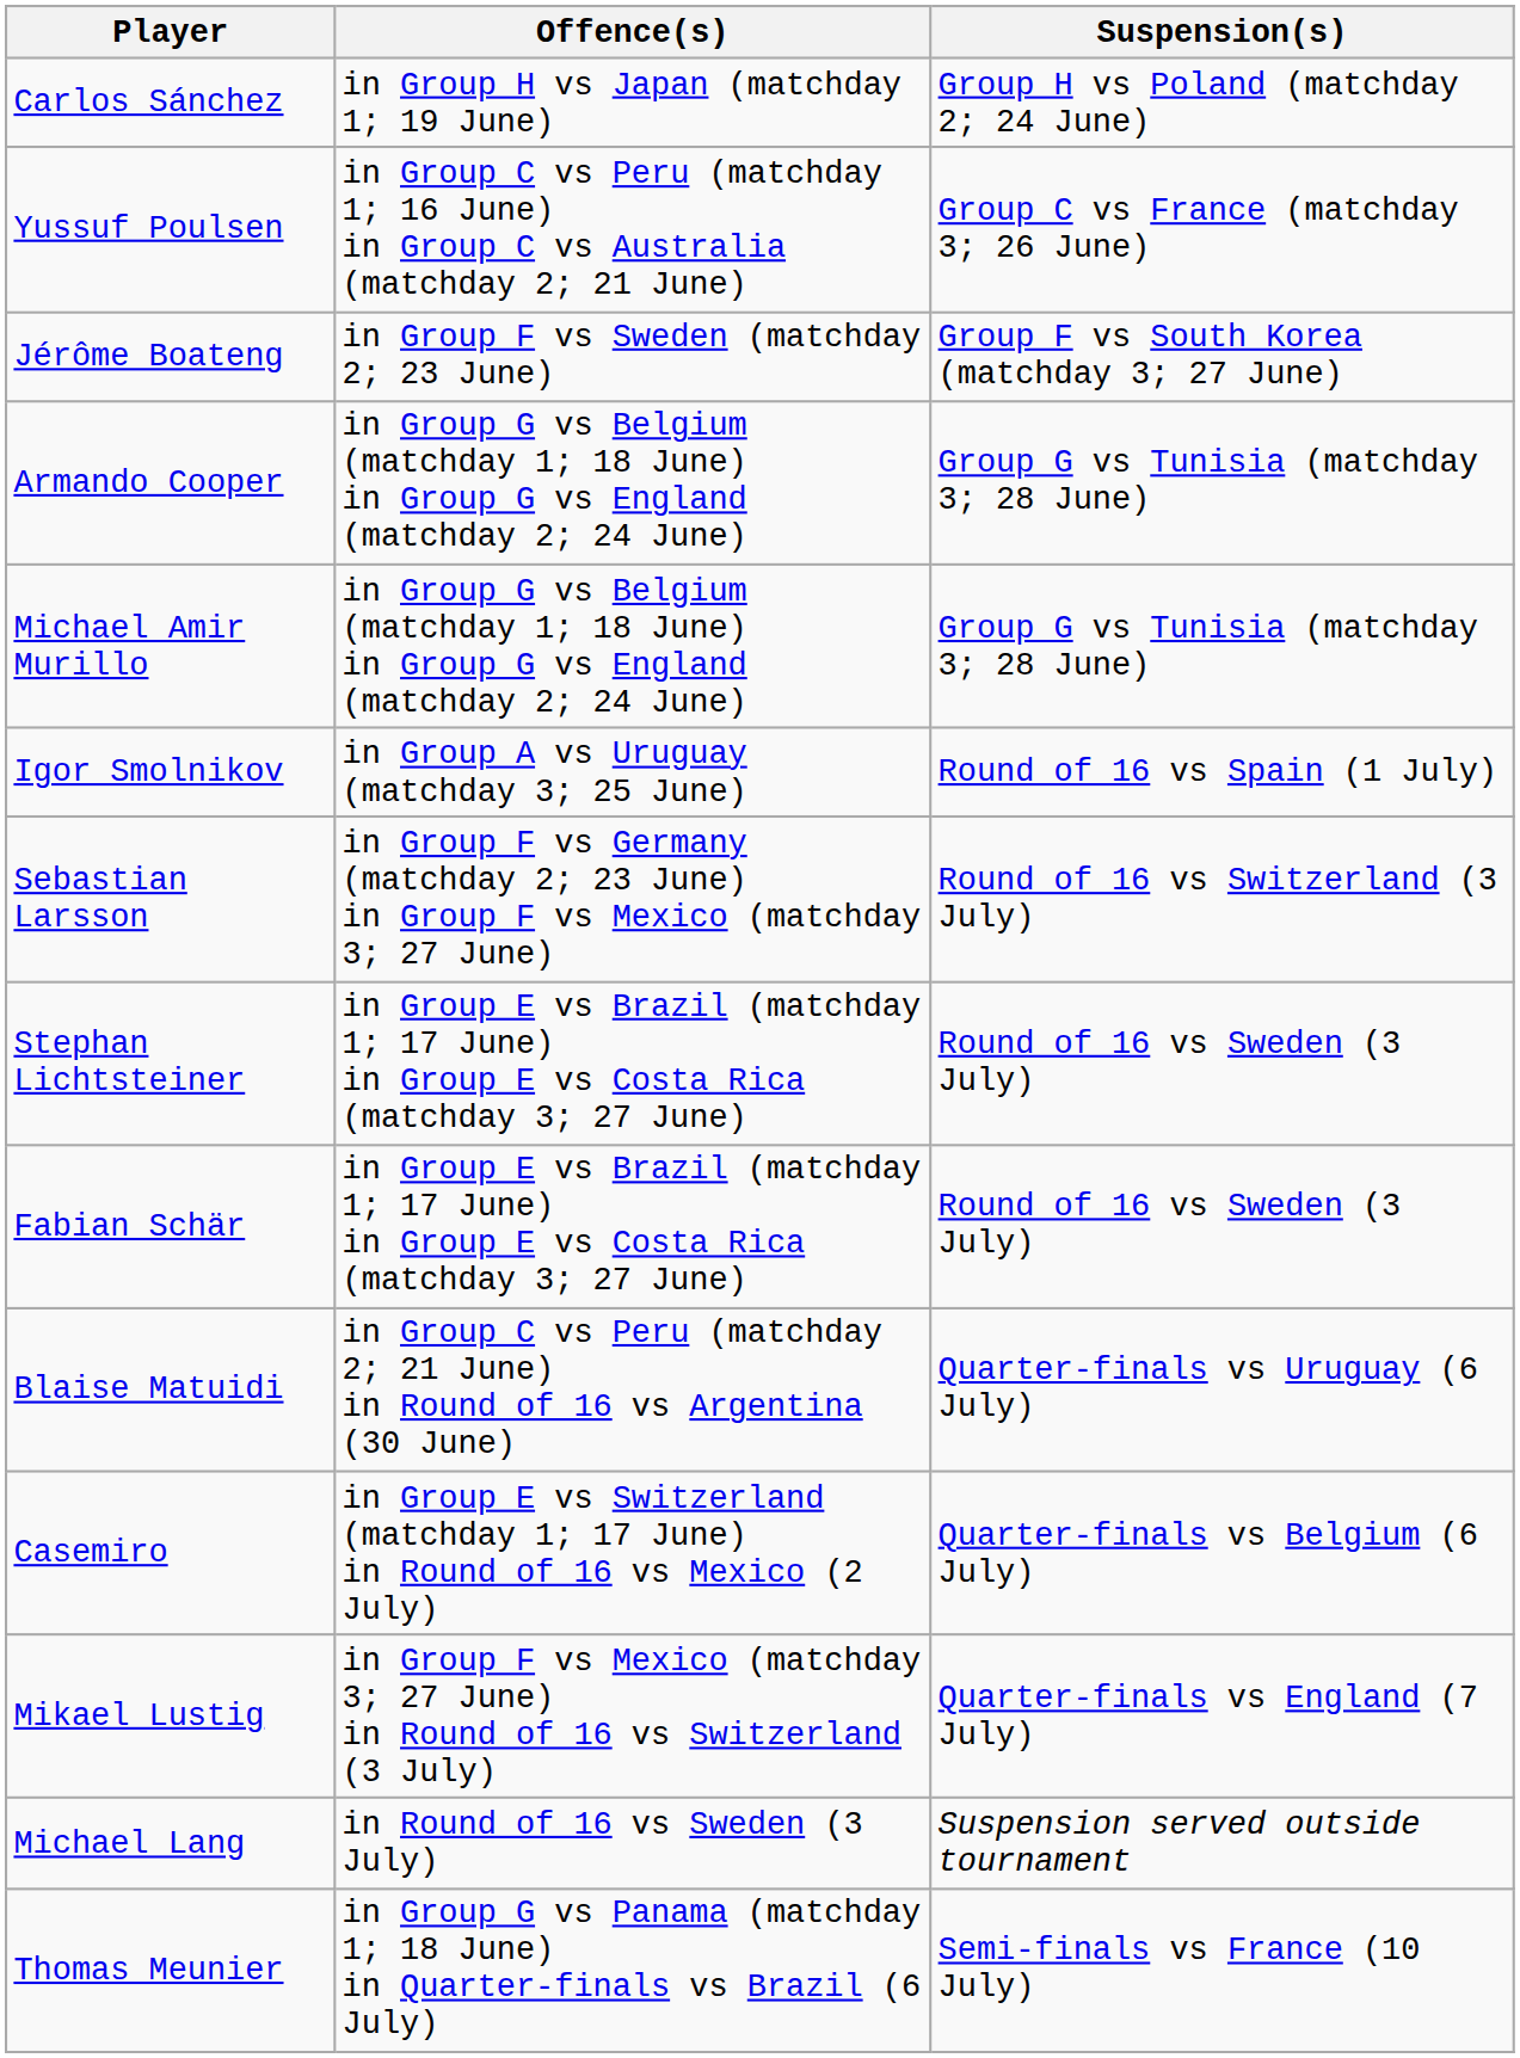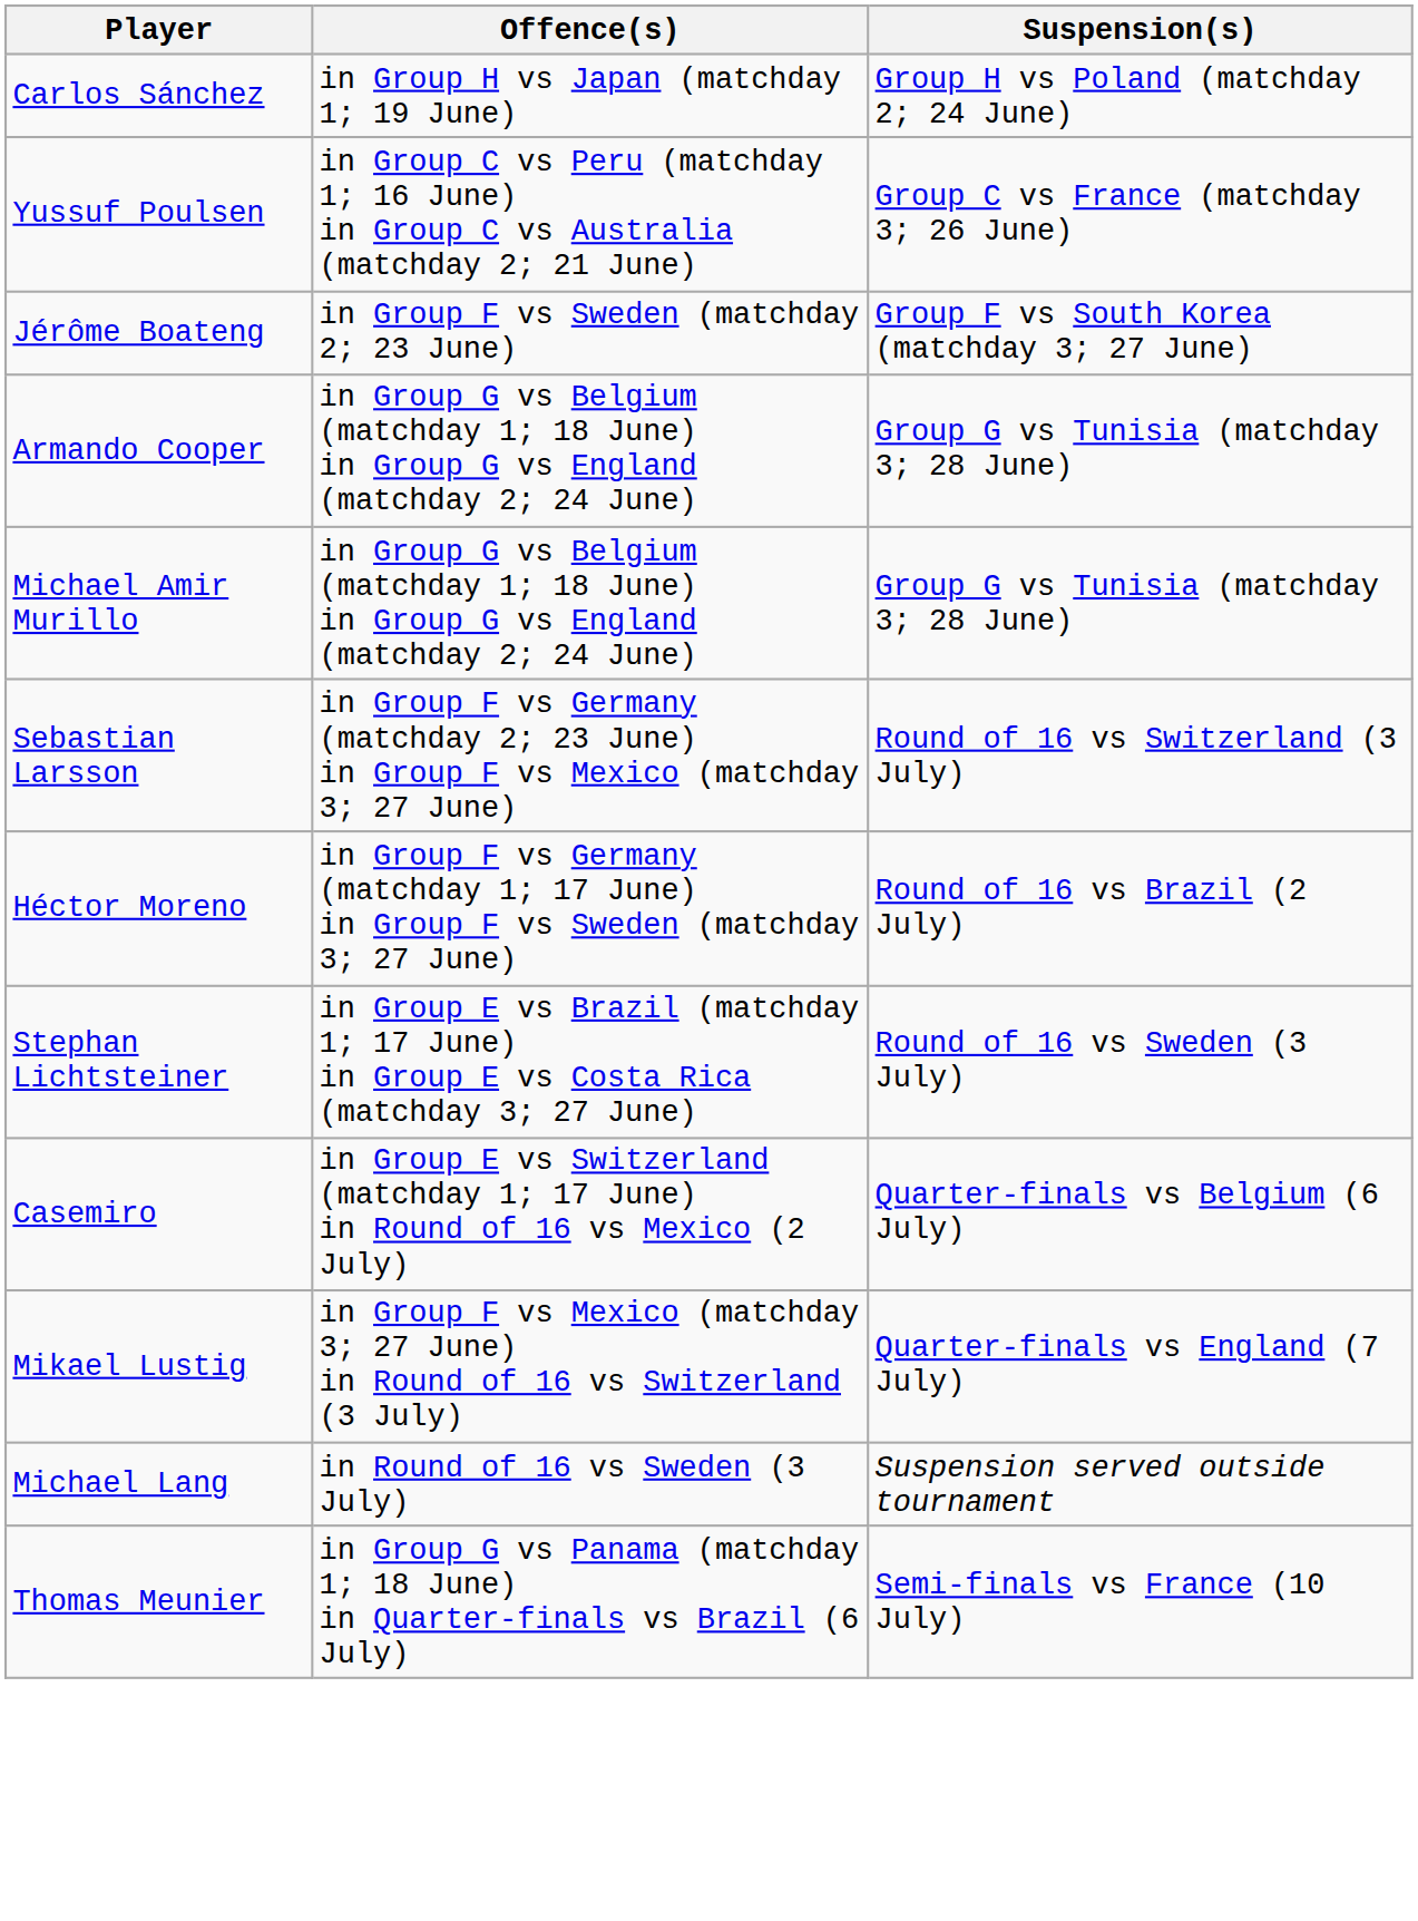 <table class="wikitable sortable plainrowheaders">
 <tr>
 <th>Player</th>
 <th>Offence(s)</th>
 <th>Suspension(s)</th>
 </tr>
 <tr>
 <td> <a href='#'>Carlos Sánchez</a></td>
 <td> in <a href='#'>Group H</a> vs <a href='#'>Japan</a> (matchday 1; 19 June)</td>
 <td><a href='#'>Group H</a> vs <a href='#'>Poland</a> (matchday 2; 24 June)</td>
 </tr>
 <tr>
 <td> <a href='#'>Yussuf Poulsen</a></td>
 <td> in <a href='#'>Group C</a> vs <a href='#'>Peru</a> (matchday 1; 16 June)<br> in <a href='#'>Group C</a> vs <a href='#'>Australia</a> (matchday 2; 21 June)</td>
 <td><a href='#'>Group C</a> vs <a href='#'>France</a> (matchday 3; 26 June)</td>
 </tr>
 <tr>
 <td> <a href='#'>Jérôme Boateng</a></td>
 <td> in <a href='#'>Group F</a> vs <a href='#'>Sweden</a> (matchday 2; 23 June)</td>
 <td><a href='#'>Group F</a> vs <a href='#'>South Korea</a> (matchday 3; 27 June)</td>
 </tr>
 <tr>
 <td> <a href='#'>Armando Cooper</a></td>
 <td> in <a href='#'>Group G</a> vs <a href='#'>Belgium</a> (matchday 1; 18 June)<br> in <a href='#'>Group G</a> vs <a href='#'>England</a> (matchday 2; 24 June)</td>
 <td><a href='#'>Group G</a> vs <a href='#'>Tunisia</a> (matchday 3; 28 June)</td>
 </tr>
 <tr>
 <td> <a href='#'>Michael Amir Murillo</a></td>
 <td> in <a href='#'>Group G</a> vs <a href='#'>Belgium</a> (matchday 1; 18 June)<br> in <a href='#'>Group G</a> vs <a href='#'>England</a> (matchday 2; 24 June)</td>
 <td><a href='#'>Group G</a> vs <a href='#'>Tunisia</a> (matchday 3; 28 June)</td>
 </tr>
 <tr>
-<td> <a href='#'>Igor Smolnikov</a></td>
-<td> in <a href='#'>Group A</a> vs <a href='#'>Uruguay</a> (matchday 3; 25 June)</td>
-<td><a href='#'>Round of 16</a> vs <a href='#'>Spain</a> (1 July)</td>
-</tr>
-<tr>
 <td> <a href='#'>Sebastian Larsson</a></td>
 <td> in <a href='#'>Group F</a> vs <a href='#'>Germany</a> (matchday 2; 23 June)<br> in <a href='#'>Group F</a> vs <a href='#'>Mexico</a> (matchday 3; 27 June)</td>
 <td><a href='#'>Round of 16</a> vs <a href='#'>Switzerland</a> (3 July)</td>
 </tr>
 <tr>
+<td> <a href='#'>Héctor Moreno</a></td>
+<td> in <a href='#'>Group F</a> vs <a href='#'>Germany</a> (matchday 1; 17 June)<br> in <a href='#'>Group F</a> vs <a href='#'>Sweden</a> (matchday 3; 27 June)</td>
+<td><a href='#'>Round of 16</a> vs <a href='#'>Brazil</a> (2 July)</td>
+</tr>
+<tr>
 <td> <a href='#'>Stephan Lichtsteiner</a></td>
 <td> in <a href='#'>Group E</a> vs <a href='#'>Brazil</a> (matchday 1; 17 June)<br> in <a href='#'>Group E</a> vs <a href='#'>Costa Rica</a> (matchday 3; 27 June)</td>
 <td><a href='#'>Round of 16</a> vs <a href='#'>Sweden</a> (3 July)</td>
-</tr>
-<tr>
-<td> <a href='#'>Fabian Schär</a></td>
-<td> in <a href='#'>Group E</a> vs <a href='#'>Brazil</a> (matchday 1; 17 June)<br> in <a href='#'>Group E</a> vs <a href='#'>Costa Rica</a> (matchday 3; 27 June)</td>
-<td><a href='#'>Round of 16</a> vs <a href='#'>Sweden</a> (3 July)</td>
-</tr>
-<tr>
-<td> <a href='#'>Blaise Matuidi</a></td>
-<td> in <a href='#'>Group C</a> vs <a href='#'>Peru</a> (matchday 2; 21 June)<br> in <a href='#'>Round of 16</a> vs <a href='#'>Argentina</a> (30 June)</td>
-<td><a href='#'>Quarter-finals</a> vs <a href='#'>Uruguay</a> (6 July)</td>
 </tr>
 <tr>
 <td> <a href='#'>Casemiro</a></td>
 <td> in <a href='#'>Group E</a> vs <a href='#'>Switzerland</a> (matchday 1; 17 June)<br> in <a href='#'>Round of 16</a> vs <a href='#'>Mexico</a> (2 July)</td>
 <td><a href='#'>Quarter-finals</a> vs <a href='#'>Belgium</a> (6 July)</td>
 </tr>
 <tr>
 <td> <a href='#'>Mikael Lustig</a></td>
 <td> in <a href='#'>Group F</a> vs <a href='#'>Mexico</a> (matchday 3; 27 June)<br> in <a href='#'>Round of 16</a> vs <a href='#'>Switzerland</a> (3 July)</td>
 <td><a href='#'>Quarter-finals</a> vs <a href='#'>England</a> (7 July)</td>
 </tr>
 <tr>
 <td> <a href='#'>Michael Lang</a></td>
 <td> in <a href='#'>Round of 16</a> vs <a href='#'>Sweden</a> (3 July)</td>
 <td><em>Suspension served outside tournament</em></td>
 </tr>
 <tr>
 <td> <a href='#'>Thomas Meunier</a></td>
 <td> in <a href='#'>Group G</a> vs <a href='#'>Panama</a> (matchday 1; 18 June)<br> in <a href='#'>Quarter-finals</a> vs <a href='#'>Brazil</a> (6 July)</td>
 <td><a href='#'>Semi-finals</a> vs <a href='#'>France</a> (10 July)</td>
 </tr>
 </table>
